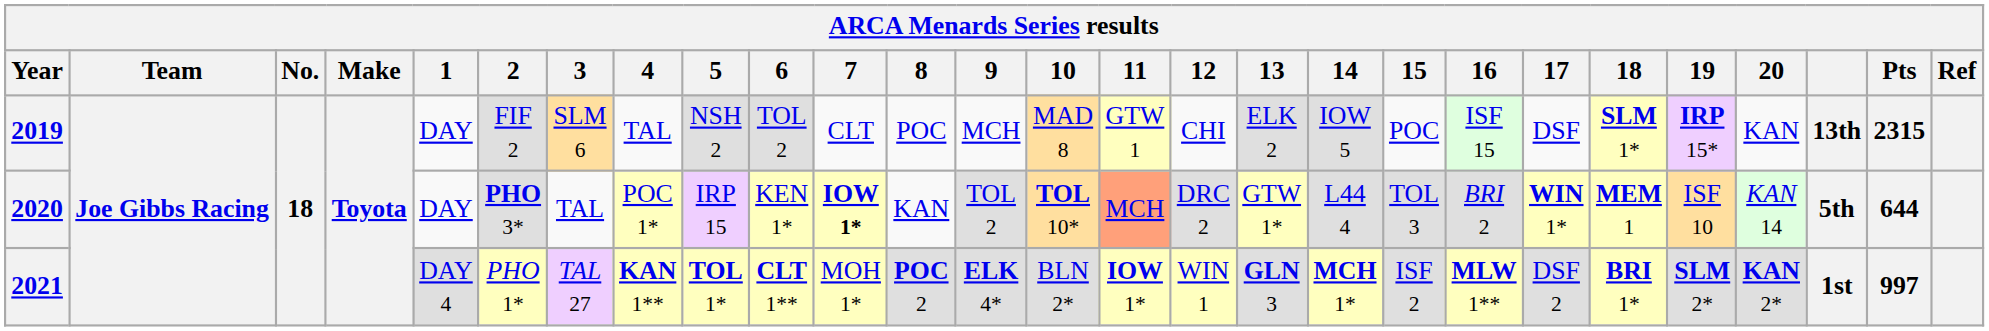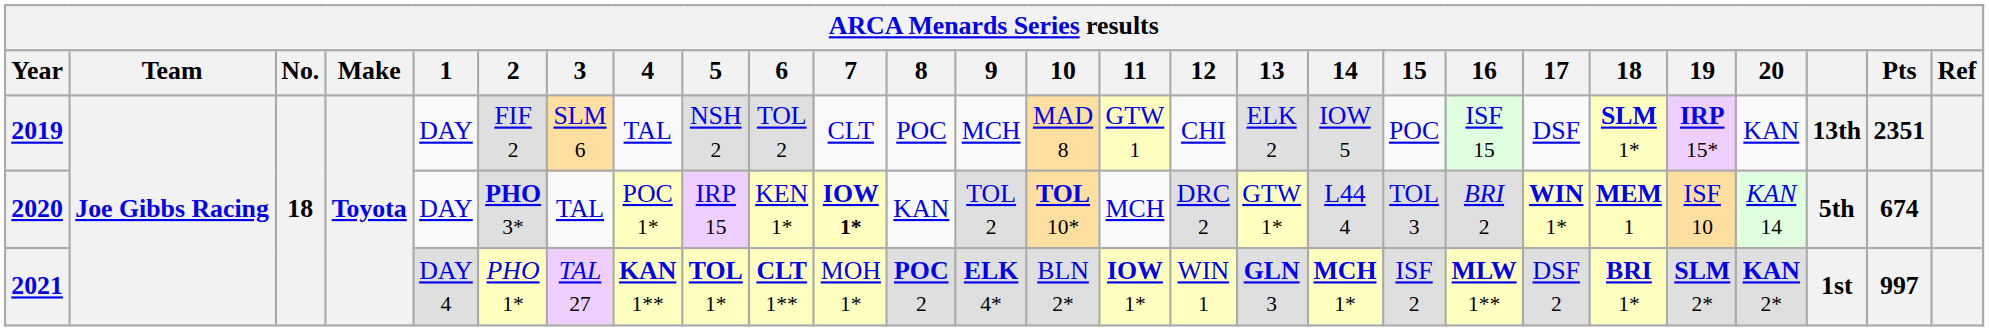 <table class="wikitable" style="text-align:center; font-size:75%">
 <tr>
 <th colspan=27><a href='#'>ARCA Menards Series</a> results</th>
 </tr>
 <tr>
 <th>Year</th>
 <th>Team</th>
 <th>No.</th>
 <th>Make</th>
 <th>1</th>
 <th>2</th>
 <th>3</th>
 <th>4</th>
 <th>5</th>
 <th>6</th>
 <th>7</th>
 <th>8</th>
 <th>9</th>
 <th>10</th>
 <th>11</th>
 <th>12</th>
 <th>13</th>
 <th>14</th>
 <th>15</th>
 <th>16</th>
 <th>17</th>
 <th>18</th>
 <th>19</th>
 <th>20</th>
 <th></th>
 <th>Pts</th>
 <th>Ref</th>
 </tr>
 <tr>
 <th><a href='#'>2019</a></th>
 <th rowspan=3><a href='#'>Joe Gibbs Racing</a></th>
 <th rowspan=3>18</th>
 <th rowspan=3><a href='#'>Toyota</a></th>
 <td><a href='#'>DAY</a></td>
 <td style="background:#DFDFDF;"><a href='#'>FIF</a><br><small>2</small></td>
 <td style="background:#FFDF9F;"><a href='#'>SLM</a><br><small>6</small></td>
 <td><a href='#'>TAL</a></td>
 <td style="background:#DFDFDF;"><a href='#'>NSH</a><br><small>2</small></td>
 <td style="background:#DFDFDF;"><a href='#'>TOL</a><br><small>2</small></td>
 <td><a href='#'>CLT</a></td>
 <td><a href='#'>POC</a></td>
 <td><a href='#'>MCH</a></td>
 <td style="background:#FFDF9F;"><a href='#'>MAD</a><br><small>8</small></td>
 <td style="background:#FFFFBF;"><a href='#'>GTW</a><br><small>1</small></td>
 <td><a href='#'>CHI</a></td>
 <td style="background:#DFDFDF;"><a href='#'>ELK</a><br><small>2</small></td>
 <td style="background:#DFDFDF;"><a href='#'>IOW</a><br><small>5</small></td>
 <td><a href='#'>POC</a></td>
 <td style="background:#DFFFDF;"><a href='#'>ISF</a><br><small>15</small></td>
 <td><a href='#'>DSF</a></td>
 <td style="background:#FFFFBF;"><strong><a href='#'>SLM</a></strong><br><small>1*</small></td>
 <td style="background:#EFCFFF;"><strong><a href='#'>IRP</a></strong><br><small>15*</small></td>
 <td><a href='#'>KAN</a></td>
 <th>13th</th>
-<th>2315</th>
+<th>2351</th>
 <th></th>
 </tr>
 <tr>
 <th><a href='#'>2020</a></th>
 <td><a href='#'>DAY</a></td>
 <td style="background:#DFDFDF;"><strong><a href='#'>PHO</a></strong><br><small>3*</small></td>
 <td><a href='#'>TAL</a></td>
 <td style="background:#FFFFBF;"><a href='#'>POC</a><br><small>1*</small></td>
 <td style="background:#EFCFFF;"><a href='#'>IRP</a><br><small>15</small></td>
 <td style="background:#FFFFBF;"><a href='#'>KEN</a><br><small>1*</small></td>
 <td style="background:#FFFFBF;"><strong><a href='#'>IOW</a><br><small>1*</small></strong></td>
 <td><a href='#'>KAN</a></td>
 <td style="background:#DFDFDF;"><a href='#'>TOL</a><br><small>2</small></td>
 <td style="background:#FFDF9F;"><strong><a href='#'>TOL</a></strong><br><small>10*</small></td>
-<td style="background: lightsalmon;"><a href='#'>MCH</a></td>
+<td><a href='#'>MCH</a></td>
 <td style="background:#DFDFDF;"><a href='#'>DRC</a><br><small>2</small></td>
 <td style="background:#FFFFBF;"><a href='#'>GTW</a><br><small>1*</small></td>
 <td style="background:#DFDFDF;"><a href='#'>L44</a><br><small>4</small></td>
 <td style="background:#DFDFDF;"><a href='#'>TOL</a><br><small>3</small></td>
 <td style="background:#DFDFDF;"><em><a href='#'>BRI</a></em><br><small>2</small></td>
 <td style="background:#FFFFBF;"><strong><a href='#'>WIN</a></strong><br><small>1*</small></td>
 <td style="background:#FFFFBF;"><strong><a href='#'>MEM</a></strong><br><small>1</small></td>
 <td style="background:#FFDF9F;"><a href='#'>ISF</a><br><small>10</small></td>
 <td style="background:#DFFFDF;"><em><a href='#'>KAN</a></em><br><small>14</small></td>
 <th>5th</th>
-<th>644</th>
+<th>674</th>
 <th></th>
 </tr>
 <tr>
 <th><a href='#'>2021</a></th>
 <td style="background:#DFDFDF;"><a href='#'>DAY</a><br><small>4</small></td>
 <td style="background:#FFFFBF;"><em><a href='#'>PHO</a></em><br><small>1*</small></td>
 <td style="background:#EFCFFF;"><em><a href='#'>TAL</a></em><br><small>27</small></td>
 <td style="background:#FFFFBF;"><strong><a href='#'>KAN</a></strong><br><small>1**</small></td>
 <td style="background:#FFFFBF;"><strong><a href='#'>TOL</a></strong><br><small>1*</small></td>
 <td style="background:#FFFFBF;"><strong><a href='#'>CLT</a></strong><br><small>1**</small></td>
 <td style="background:#FFFFBF;"><a href='#'>MOH</a><br><small>1*</small></td>
 <td style="background:#DFDFDF;"><strong><a href='#'>POC</a></strong><br><small>2</small></td>
 <td style="background:#DFDFDF;"><strong><a href='#'>ELK</a></strong><br><small>4*</small></td>
 <td style="background:#DFDFDF;"><a href='#'>BLN</a><br><small>2*</small></td>
 <td style="background:#FFFFBF;"><strong><a href='#'>IOW</a></strong><br><small>1*</small></td>
 <td style="background:#FFFFBF;"><a href='#'>WIN</a><br><small>1</small></td>
 <td style="background:#DFDFDF;"><strong><a href='#'>GLN</a></strong><br><small>3</small></td>
 <td style="background:#FFFFBF;"><strong><a href='#'>MCH</a></strong><br><small>1*</small></td>
 <td style="background:#DFDFDF;"><a href='#'>ISF</a><br><small>2</small></td>
 <td style="background:#FFFFBF;"><strong><a href='#'>MLW</a></strong><br><small>1**</small></td>
 <td style="background:#DFDFDF;"><a href='#'>DSF</a><br><small>2</small></td>
 <td style="background:#FFFFBF;"><strong><a href='#'>BRI</a></strong><br><small>1*</small></td>
 <td style="background:#DFDFDF;"><strong><a href='#'>SLM</a></strong><br><small>2*</small></td>
 <td style="background:#DFDFDF;"><strong><a href='#'>KAN</a></strong><br><small>2*</small></td>
 <th>1st</th>
 <th>997</th>
 <th></th>
 </tr>
 </table>
